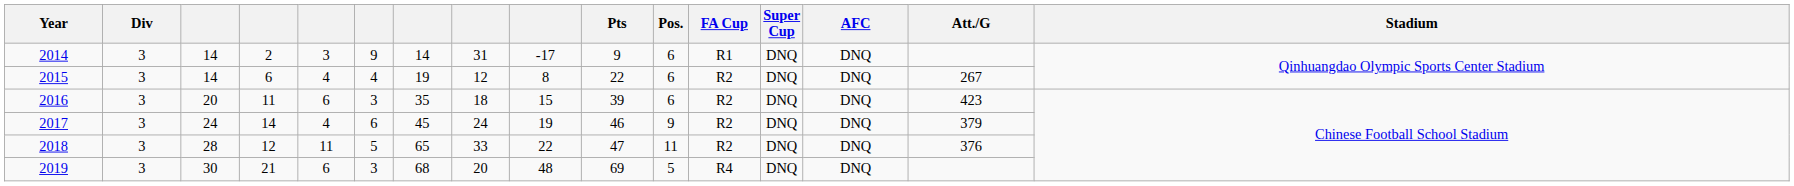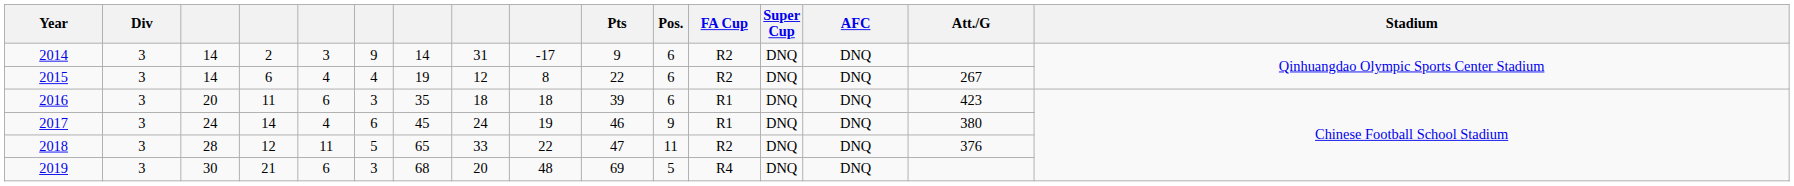 <table class="wikitable sortable" width=100% style=text-align:Center>
 <tr>
 <th>Year</th>
 <th>Div</th>
 <th></th>
 <th></th>
 <th></th>
 <th></th>
 <th></th>
 <th></th>
 <th></th>
 <th>Pts</th>
 <th width=2%>Pos.</th>
 <th width=4%><a href='#'>FA Cup</a></th>
 <th width=2%><a href='#'>Super Cup</a></th>
 <th><a href='#'>AFC</a></th>
 <th>Att./G</th>
 <th>Stadium</th>
 </tr>
 <tr>
 <td><a href='#'>2014</a></td>
 <td>3</td>
 <td>14</td>
 <td>2</td>
 <td>3</td>
 <td>9</td>
 <td>14</td>
 <td>31</td>
 <td>-17</td>
 <td>9</td>
 <td>6</td>
-<td>R1</td>
+<td>R2</td>
 <td>DNQ</td>
 <td>DNQ</td>
 <td></td>
 <td align=center rowspan=2><a href='#'>Qinhuangdao Olympic Sports Center Stadium</a></td>
 </tr>
 <tr>
 <td><a href='#'>2015</a></td>
 <td>3</td>
 <td>14</td>
 <td>6</td>
 <td>4</td>
 <td>4</td>
 <td>19</td>
 <td>12</td>
 <td>8</td>
 <td>22</td>
 <td>6</td>
 <td>R2</td>
 <td>DNQ</td>
 <td>DNQ</td>
 <td>267</td>
 </tr>
 <tr>
 <td><a href='#'>2016</a></td>
 <td>3</td>
 <td>20</td>
 <td>11</td>
 <td>6</td>
 <td>3</td>
 <td>35</td>
 <td>18</td>
-<td>15</td>
+<td>18</td>
 <td>39</td>
 <td>6</td>
-<td>R2</td>
+<td>R1</td>
 <td>DNQ</td>
 <td>DNQ</td>
 <td>423</td>
 <td align=center rowspan=4><a href='#'>Chinese Football School Stadium</a></td>
 </tr>
 <tr>
 <td><a href='#'>2017</a></td>
 <td>3</td>
 <td>24</td>
 <td>14</td>
 <td>4</td>
 <td>6</td>
 <td>45</td>
 <td>24</td>
 <td>19</td>
 <td>46</td>
 <td>9</td>
-<td>R2</td>
+<td>R1</td>
 <td>DNQ</td>
 <td>DNQ</td>
-<td>379</td>
+<td>380</td>
 </tr>
 <tr>
 <td><a href='#'>2018</a></td>
 <td>3</td>
 <td>28</td>
 <td>12</td>
 <td>11</td>
 <td>5</td>
 <td>65</td>
 <td>33</td>
 <td>22</td>
 <td>47</td>
 <td>11</td>
 <td>R2</td>
 <td>DNQ</td>
 <td>DNQ</td>
 <td>376</td>
 </tr>
 <tr>
 <td><a href='#'>2019</a></td>
 <td>3</td>
 <td>30</td>
 <td>21</td>
 <td>6</td>
 <td>3</td>
 <td>68</td>
 <td>20</td>
 <td>48</td>
 <td>69</td>
 <td>5</td>
 <td>R4</td>
 <td>DNQ</td>
 <td>DNQ</td>
 <td></td>
 </tr>
 </table>
